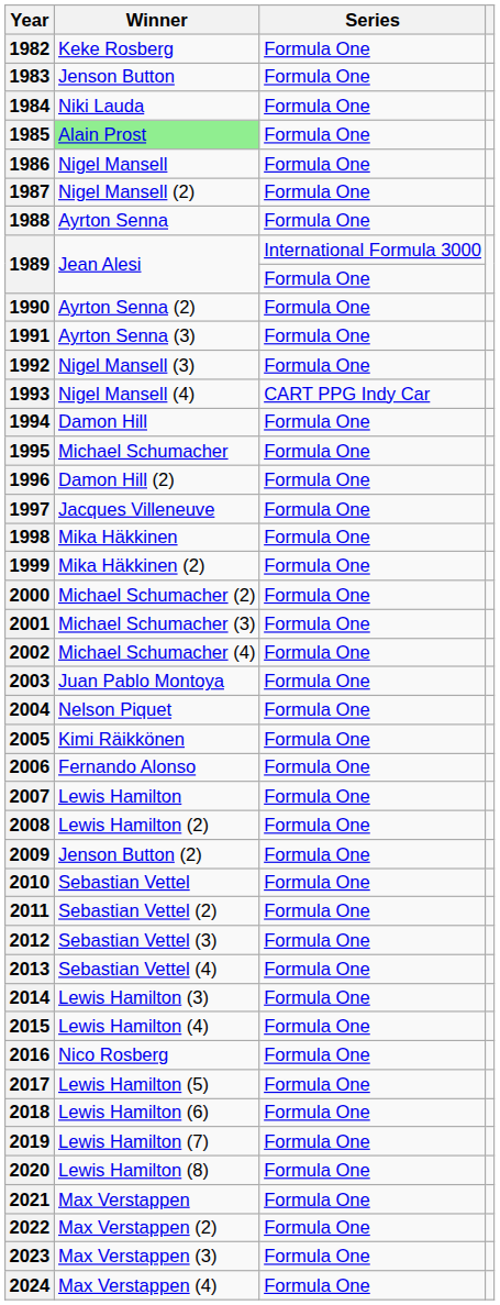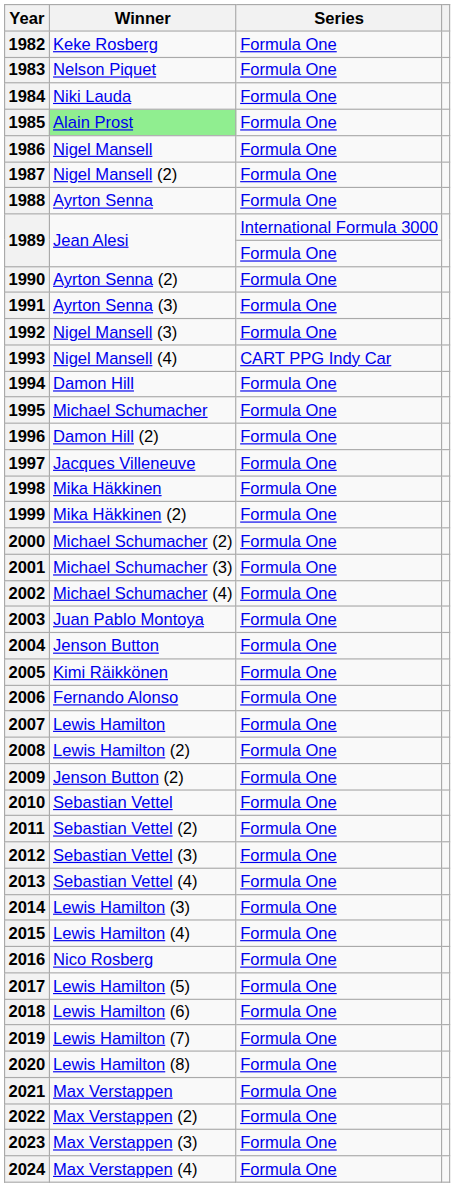 <table class="wikitable" style="font-size: 90%;">
 <tr>
 <th>Year</th>
 <th>Winner</th>
 <th>Series</th>
 <th></th>
 </tr>
 <tr>
 <th>1982</th>
 <td> <a href='#'>Keke Rosberg</a></td>
 <td><a href='#'>Formula One</a></td>
 <td></td>
 </tr>
 <tr>
 <th>1983</th>
-<td> <a href='#'>Jenson Button</a></td>
+<td> <a href='#'>Nelson Piquet</a></td>
 <td><a href='#'>Formula One</a></td>
 <td></td>
 </tr>
 <tr>
 <th>1984</th>
 <td> <a href='#'>Niki Lauda</a></td>
 <td><a href='#'>Formula One</a></td>
 <td></td>
 </tr>
 <tr>
 <th>1985</th>
 <td style="background: lightgreen;"> <a href='#'>Alain Prost</a></td>
 <td><a href='#'>Formula One</a></td>
 <td></td>
 </tr>
 <tr>
 <th>1986</th>
 <td> <a href='#'>Nigel Mansell</a></td>
 <td><a href='#'>Formula One</a></td>
 <td></td>
 </tr>
 <tr>
 <th>1987</th>
 <td> <a href='#'>Nigel Mansell</a> (2)</td>
 <td><a href='#'>Formula One</a></td>
 <td></td>
 </tr>
 <tr>
 <th>1988</th>
 <td> <a href='#'>Ayrton Senna</a></td>
 <td><a href='#'>Formula One</a></td>
 <td></td>
 </tr>
 <tr>
 <th rowspan=2>1989</th>
 <td rowspan=2> <a href='#'>Jean Alesi</a></td>
 <td><a href='#'>International Formula 3000</a></td>
 <td rowspan=2></td>
 </tr>
 <tr>
 <td><a href='#'>Formula One</a></td>
 </tr>
 <tr>
 <th>1990</th>
 <td> <a href='#'>Ayrton Senna</a> (2)</td>
 <td><a href='#'>Formula One</a></td>
 <td></td>
 </tr>
 <tr>
 <th>1991</th>
 <td> <a href='#'>Ayrton Senna</a> (3)</td>
 <td><a href='#'>Formula One</a></td>
 <td></td>
 </tr>
 <tr>
 <th>1992</th>
 <td> <a href='#'>Nigel Mansell</a> (3)</td>
 <td><a href='#'>Formula One</a></td>
 <td></td>
 </tr>
 <tr>
 <th>1993</th>
 <td> <a href='#'>Nigel Mansell</a> (4)</td>
 <td><a href='#'>CART PPG Indy Car</a></td>
 <td></td>
 </tr>
 <tr>
 <th>1994</th>
 <td> <a href='#'>Damon Hill</a></td>
 <td><a href='#'>Formula One</a></td>
 <td></td>
 </tr>
 <tr>
 <th>1995</th>
 <td> <a href='#'>Michael Schumacher</a></td>
 <td><a href='#'>Formula One</a></td>
 <td></td>
 </tr>
 <tr>
 <th>1996</th>
 <td> <a href='#'>Damon Hill</a> (2)</td>
 <td><a href='#'>Formula One</a></td>
 <td></td>
 </tr>
 <tr>
 <th>1997</th>
 <td> <a href='#'>Jacques Villeneuve</a></td>
 <td><a href='#'>Formula One</a></td>
 <td></td>
 </tr>
 <tr>
 <th>1998</th>
 <td> <a href='#'>Mika Häkkinen</a></td>
 <td><a href='#'>Formula One</a></td>
 <td></td>
 </tr>
 <tr>
 <th>1999</th>
 <td> <a href='#'>Mika Häkkinen</a> (2)</td>
 <td><a href='#'>Formula One</a></td>
 <td></td>
 </tr>
 <tr>
 <th>2000</th>
 <td> <a href='#'>Michael Schumacher</a> (2)</td>
 <td><a href='#'>Formula One</a></td>
 <td></td>
 </tr>
 <tr>
 <th>2001</th>
 <td> <a href='#'>Michael Schumacher</a> (3)</td>
 <td><a href='#'>Formula One</a></td>
 <td></td>
 </tr>
 <tr>
 <th>2002</th>
 <td> <a href='#'>Michael Schumacher</a> (4)</td>
 <td><a href='#'>Formula One</a></td>
 <td></td>
 </tr>
 <tr>
 <th>2003</th>
 <td> <a href='#'>Juan Pablo Montoya</a></td>
 <td><a href='#'>Formula One</a></td>
 <td></td>
 </tr>
 <tr>
 <th>2004</th>
-<td> <a href='#'>Nelson Piquet</a></td>
+<td> <a href='#'>Jenson Button</a></td>
 <td><a href='#'>Formula One</a></td>
 <td></td>
 </tr>
 <tr>
 <th>2005</th>
 <td> <a href='#'>Kimi Räikkönen</a></td>
 <td><a href='#'>Formula One</a></td>
 <td></td>
 </tr>
 <tr>
 <th>2006</th>
 <td> <a href='#'>Fernando Alonso</a></td>
 <td><a href='#'>Formula One</a></td>
 <td></td>
 </tr>
 <tr>
 <th>2007</th>
 <td> <a href='#'>Lewis Hamilton</a></td>
 <td><a href='#'>Formula One</a></td>
 <td></td>
 </tr>
 <tr>
 <th>2008</th>
 <td> <a href='#'>Lewis Hamilton</a> (2)</td>
 <td><a href='#'>Formula One</a></td>
 <td></td>
 </tr>
 <tr>
 <th>2009</th>
 <td> <a href='#'>Jenson Button</a> (2)</td>
 <td><a href='#'>Formula One</a></td>
 <td></td>
 </tr>
 <tr>
 <th>2010</th>
 <td> <a href='#'>Sebastian Vettel</a></td>
 <td><a href='#'>Formula One</a></td>
 <td></td>
 </tr>
 <tr>
 <th>2011</th>
 <td> <a href='#'>Sebastian Vettel</a> (2)</td>
 <td><a href='#'>Formula One</a></td>
 <td></td>
 </tr>
 <tr>
 <th>2012</th>
 <td> <a href='#'>Sebastian Vettel</a> (3)</td>
 <td><a href='#'>Formula One</a></td>
 <td></td>
 </tr>
 <tr>
 <th>2013</th>
 <td> <a href='#'>Sebastian Vettel</a> (4)</td>
 <td><a href='#'>Formula One</a></td>
 <td></td>
 </tr>
 <tr>
 <th>2014</th>
 <td> <a href='#'>Lewis Hamilton</a> (3)</td>
 <td><a href='#'>Formula One</a></td>
 <td></td>
 </tr>
 <tr>
 <th>2015</th>
 <td> <a href='#'>Lewis Hamilton</a> (4)</td>
 <td><a href='#'>Formula One</a></td>
 <td></td>
 </tr>
 <tr>
 <th>2016</th>
 <td> <a href='#'>Nico Rosberg</a></td>
 <td><a href='#'>Formula One</a></td>
 <td></td>
 </tr>
 <tr>
 <th>2017</th>
 <td> <a href='#'>Lewis Hamilton</a> (5)</td>
 <td><a href='#'>Formula One</a></td>
 <td></td>
 </tr>
 <tr>
 <th>2018</th>
 <td> <a href='#'>Lewis Hamilton</a> (6)</td>
 <td><a href='#'>Formula One</a></td>
 <td></td>
 </tr>
 <tr>
 <th>2019</th>
 <td> <a href='#'>Lewis Hamilton</a> (7)</td>
 <td><a href='#'>Formula One</a></td>
 <td></td>
 </tr>
 <tr>
 <th>2020</th>
 <td> <a href='#'>Lewis Hamilton</a> (8)</td>
 <td><a href='#'>Formula One</a></td>
 <td></td>
 </tr>
 <tr>
 <th>2021</th>
 <td> <a href='#'>Max Verstappen</a></td>
 <td><a href='#'>Formula One</a></td>
 <td></td>
 </tr>
 <tr>
 <th>2022</th>
 <td> <a href='#'>Max Verstappen</a> (2)</td>
 <td><a href='#'>Formula One</a></td>
 <td></td>
 </tr>
 <tr>
 <th>2023</th>
 <td> <a href='#'>Max Verstappen</a> (3)</td>
 <td><a href='#'>Formula One</a></td>
 <td></td>
 </tr>
 <tr>
 <th>2024</th>
 <td> <a href='#'>Max Verstappen</a> (4)</td>
 <td><a href='#'>Formula One</a></td>
 <td></td>
 </tr>
 </table>
